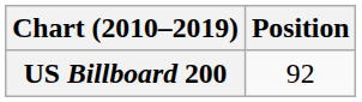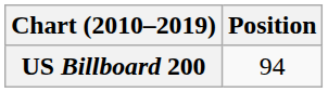 <table class="wikitable plainrowheaders" style="text-align:center">
 <tr>
 <th scope="col">Chart (2010–2019)</th>
 <th scope="col">Position</th>
 </tr>
 <tr>
 <th scope="row">US <em>Billboard</em> 200</th>
-<td>92</td>
+<td>94</td>
 </tr>
 </table>
